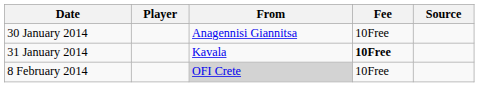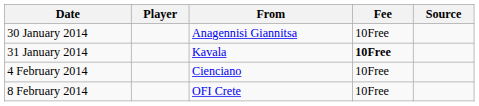 <table class="wikitable sortable" style="text-align:center; width:70%; text-align:left;">
 <tr>
 <th>Date</th>
 <th>Player</th>
 <th>From</th>
 <th>Fee</th>
 <th>Source</th>
 </tr>
 <tr>
 <td>30 January 2014</td>
 <td> </td>
 <td> <a href='#'>Anagennisi Giannitsa</a></td>
 <td><span>10</span>Free</td>
 <td style="text-align:center;"></td>
 </tr>
 <tr>
 <td>31 January 2014</td>
 <td> </td>
 <td> <a href='#'>Kavala</a></td>
 <td><strong><span>10</span>Free</strong></td>
 <td style="text-align:center;"></td>
 </tr>
 <tr>
+<td>4 February 2014</td>
+<td> </td>
+<td> <a href='#'>Cienciano</a></td>
+<td><span>10</span>Free</td>
+<td style="text-align:center;"></td>
+</tr>
+<tr>
 <td>8 February 2014</td>
 <td> </td>
-<td style="background: lightgrey;"> <a href='#'>OFI Crete</a></td>
+<td> <a href='#'>OFI Crete</a></td>
 <td><span>10</span>Free</td>
 <td style="text-align:center;"></td>
 </tr>
 </table>
